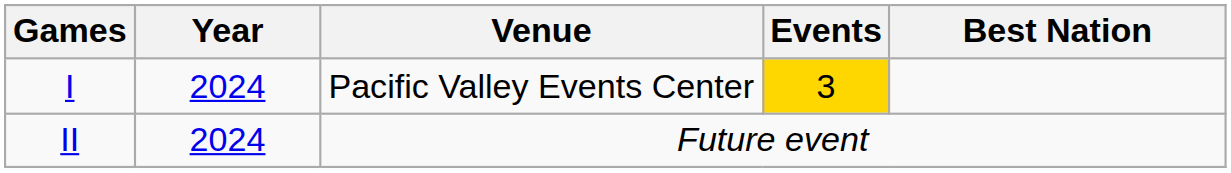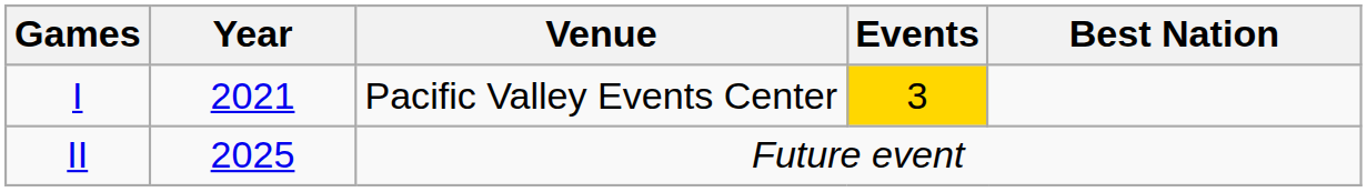 <table class=wikitable>
 <tr>
 <th width=50>Games</th>
 <th width=80>Year</th>
 <th width=200>Venue</th>
 <th width=50>Events</th>
 <th width=150>Best Nation</th>
 </tr>
 <tr>
 <td align=center><a href='#'>I</a></td>
-<td align=center> <a href='#'>2024</a></td>
+<td align=center> <a href='#'>2021</a></td>
 <td>Pacific Valley Events Center</td>
 <td align=center style="background: gold;">3</td>
 <td></td>
 </tr>
 <tr>
 <td align=center><a href='#'>II</a></td>
-<td align=center> <a href='#'>2024</a></td>
+<td align=center> <a href='#'>2025</a></td>
 <td colspan="3" align=center><em>Future event</em></td>
 </tr>
 </table>
